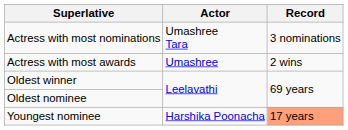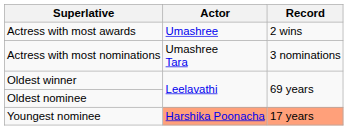 <table class="wikitable sortable">
 <tr>
 <th>Superlative</th>
 <th>Actor</th>
 <th>Record</th>
 </tr>
 <tr>
+<td>Actress with most awards</td>
+<td><a href='#'>Umashree</a></td>
+<td>2 wins</td>
+</tr>
+<tr>
 <td>Actress with most nominations</td>
 <td>Umashree<br><a href='#'>Tara</a></td>
 <td>3 nominations</td>
-</tr>
-<tr>
-<td>Actress with most awards</td>
-<td><a href='#'>Umashree</a></td>
-<td>2 wins</td>
 </tr>
 <tr>
 <td>Oldest winner</td>
 <td rowspan="2"><a href='#'>Leelavathi</a></td>
 <td rowspan="2">69 years</td>
 </tr>
 <tr>
 <td>Oldest nominee</td>
 </tr>
 <tr>
 <td>Youngest nominee</td>
-<td><a href='#'>Harshika Poonacha</a></td>
+<td style="background: lightsalmon;"><a href='#'>Harshika Poonacha</a></td>
 <td style="background: lightsalmon;">17 years</td>
 </tr>
 </table>
